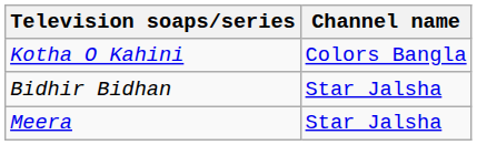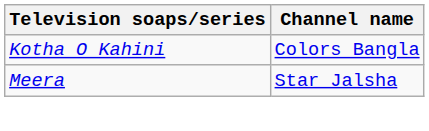 <table class="wikitable sortable">
 <tr>
 <th scope="col">Television soaps/series</th>
 <th scope="col">Channel name</th>
 </tr>
 <tr>
 <td><em><a href='#'>Kotha O Kahini</a></em></td>
 <td><a href='#'>Colors Bangla</a></td>
 </tr>
 <tr>
-<td><em>Bidhir Bidhan</em></td>
-<td><a href='#'>Star Jalsha</a></td>
-</tr>
-<tr>
 <td><em><a href='#'>Meera</a></em></td>
 <td><a href='#'>Star Jalsha</a></td>
 </tr>
 </table>
